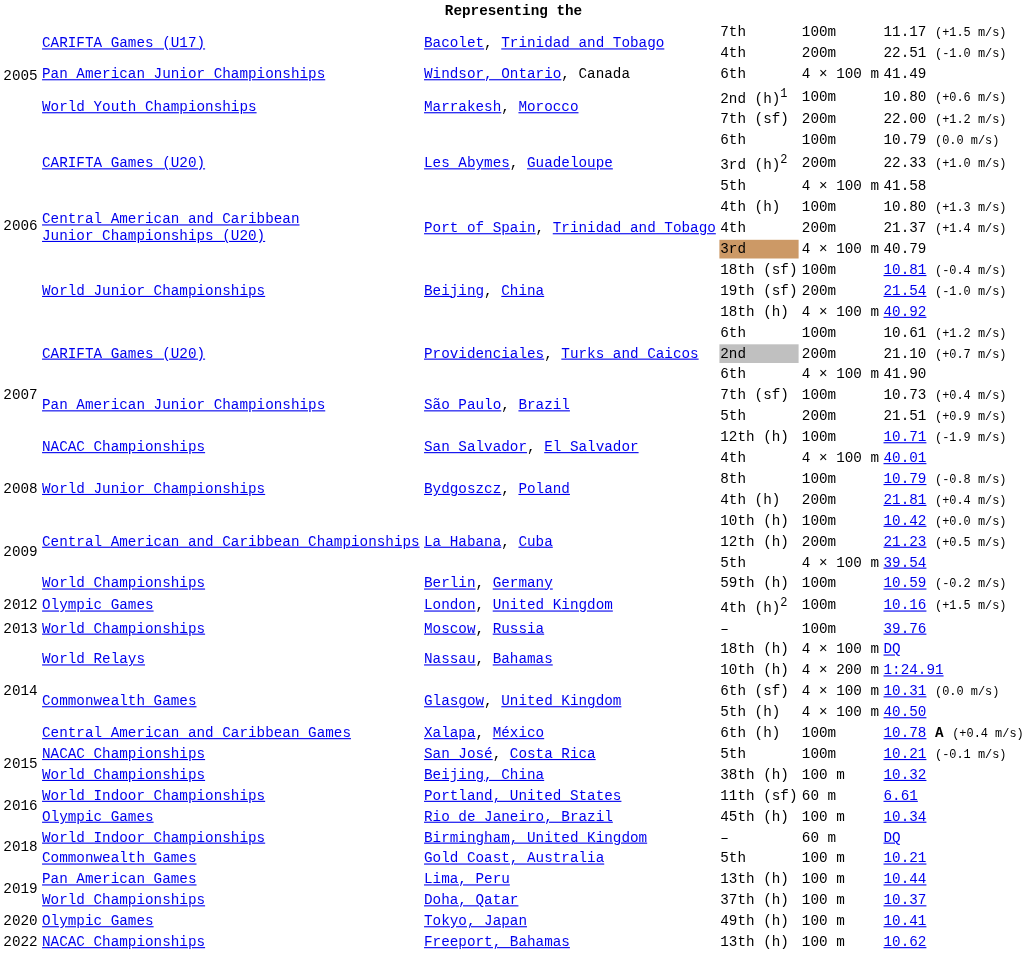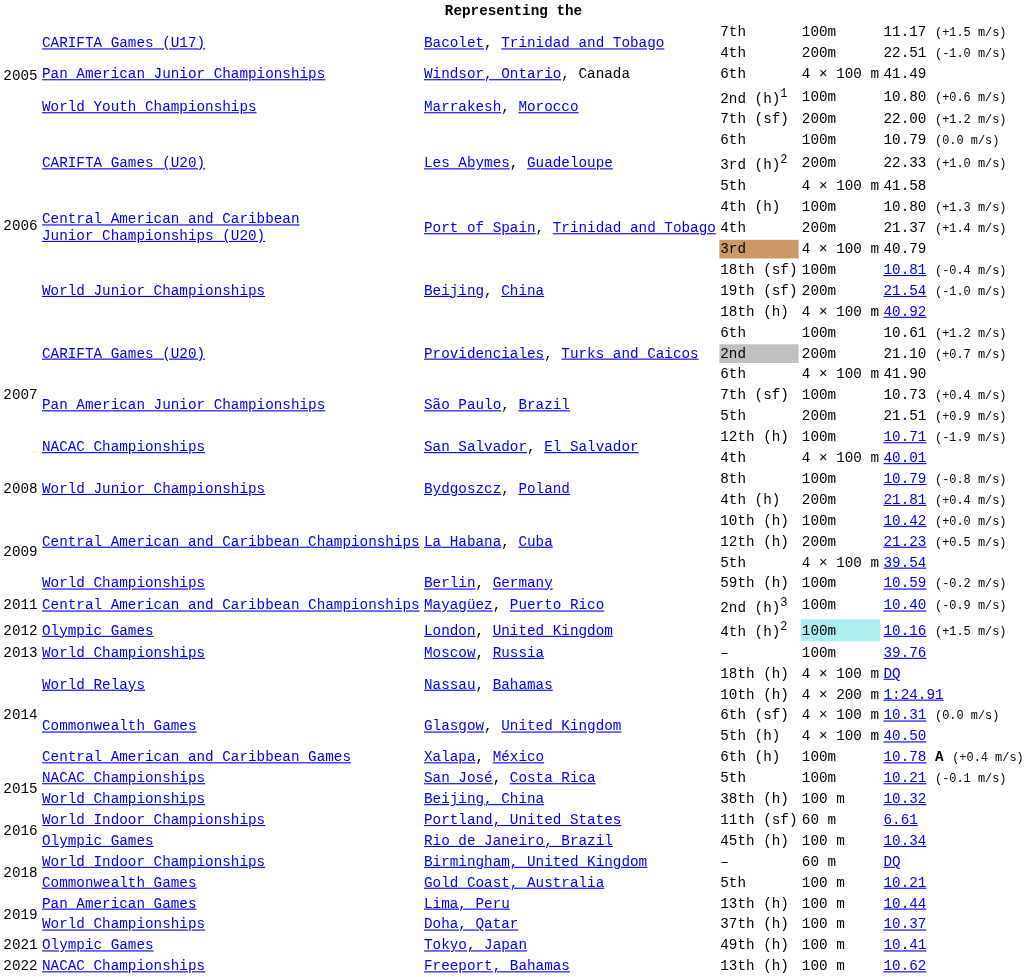 <table>
 <tr>
 <th colspan="6">Representing the </th>
 </tr>
 <tr>
 <td rowspan=5>2005</td>
 <td rowspan=2><a href='#'>CARIFTA Games (U17)</a></td>
 <td rowspan=2><a href='#'>Bacolet</a>, <a href='#'>Trinidad and Tobago</a></td>
 <td>7th</td>
 <td>100m</td>
 <td>11.17 <small>(+1.5 m/s)</small></td>
 </tr>
 <tr>
 <td>4th</td>
 <td>200m</td>
 <td>22.51 <small>(-1.0 m/s)</small></td>
 </tr>
 <tr>
 <td><a href='#'>Pan American Junior Championships</a></td>
 <td><a href='#'>Windsor, Ontario</a>, Canada</td>
 <td>6th</td>
 <td>4 × 100 m</td>
 <td>41.49</td>
 </tr>
 <tr>
 <td rowspan=2><a href='#'>World Youth Championships</a></td>
 <td rowspan=2><a href='#'>Marrakesh</a>, <a href='#'>Morocco</a></td>
 <td>2nd (h)<sup>1</sup></td>
 <td>100m</td>
 <td>10.80 <small>(+0.6 m/s)</small></td>
 </tr>
 <tr>
 <td>7th (sf)</td>
 <td>200m</td>
 <td>22.00 <small>(+1.2 m/s)</small></td>
 </tr>
 <tr>
 <td rowspan=9>2006</td>
 <td rowspan=3><a href='#'>CARIFTA Games (U20)</a></td>
 <td rowspan=3><a href='#'>Les Abymes</a>, <a href='#'>Guadeloupe</a></td>
 <td>6th</td>
 <td>100m</td>
 <td>10.79 <small>(0.0 m/s)</small></td>
 </tr>
 <tr>
 <td>3rd (h)<sup>2</sup></td>
 <td>200m</td>
 <td>22.33 <small>(+1.0 m/s)</small></td>
 </tr>
 <tr>
 <td>5th</td>
 <td>4 × 100 m</td>
 <td>41.58</td>
 </tr>
 <tr>
 <td rowspan=3><a href='#'>Central American and Caribbean<br>Junior Championships (U20)</a></td>
 <td rowspan=3><a href='#'>Port of Spain</a>, <a href='#'>Trinidad and Tobago</a></td>
 <td>4th (h)</td>
 <td>100m</td>
 <td>10.80 <small>(+1.3 m/s)</small></td>
 </tr>
 <tr>
 <td>4th</td>
 <td>200m</td>
 <td>21.37 <small>(+1.4 m/s)</small></td>
 </tr>
 <tr>
 <td bgcolor="cc9966">3rd</td>
 <td>4 × 100 m</td>
 <td>40.79</td>
 </tr>
 <tr>
 <td rowspan=3><a href='#'>World Junior Championships</a></td>
 <td rowspan=3><a href='#'>Beijing</a>, <a href='#'>China</a></td>
 <td>18th (sf)</td>
 <td>100m</td>
 <td><a href='#'>10.81</a> <small>(-0.4 m/s)</small></td>
 </tr>
 <tr>
 <td>19th (sf)</td>
 <td>200m</td>
 <td><a href='#'>21.54</a> <small>(-1.0 m/s)</small></td>
 </tr>
 <tr>
 <td>18th (h)</td>
 <td>4 × 100 m</td>
 <td><a href='#'>40.92</a></td>
 </tr>
 <tr>
 <td rowspan=7>2007</td>
 <td rowspan=3><a href='#'>CARIFTA Games (U20)</a></td>
 <td rowspan=3><a href='#'>Providenciales</a>, <a href='#'>Turks and Caicos</a></td>
 <td>6th</td>
 <td>100m</td>
 <td>10.61 <small>(+1.2 m/s)</small></td>
 </tr>
 <tr>
 <td bgcolor=silver>2nd</td>
 <td>200m</td>
 <td>21.10 <small>(+0.7 m/s)</small></td>
 </tr>
 <tr>
 <td>6th</td>
 <td>4 × 100 m</td>
 <td>41.90</td>
 </tr>
 <tr>
 <td rowspan=2><a href='#'>Pan American Junior Championships</a></td>
 <td rowspan=2><a href='#'>São Paulo</a>, <a href='#'>Brazil</a></td>
 <td>7th (sf)</td>
 <td>100m</td>
 <td>10.73 <small>(+0.4 m/s)</small></td>
 </tr>
 <tr>
 <td>5th</td>
 <td>200m</td>
 <td>21.51 <small>(+0.9 m/s)</small></td>
 </tr>
 <tr>
 <td rowspan=2><a href='#'>NACAC Championships</a></td>
 <td rowspan=2><a href='#'>San Salvador</a>, <a href='#'>El Salvador</a></td>
 <td>12th (h)</td>
 <td>100m</td>
 <td><a href='#'>10.71</a> <small>(-1.9 m/s)</small></td>
 </tr>
 <tr>
 <td>4th</td>
 <td>4 × 100 m</td>
 <td><a href='#'>40.01</a></td>
 </tr>
 <tr>
 <td rowspan=2>2008</td>
 <td rowspan=2><a href='#'>World Junior Championships</a></td>
 <td rowspan=2><a href='#'>Bydgoszcz</a>, <a href='#'>Poland</a></td>
 <td>8th</td>
 <td>100m</td>
 <td><a href='#'>10.79</a> <small>(-0.8 m/s)</small></td>
 </tr>
 <tr>
 <td>4th (h)</td>
 <td>200m</td>
 <td><a href='#'>21.81</a> <small>(+0.4 m/s)</small></td>
 </tr>
 <tr>
 <td rowspan=4>2009</td>
 <td rowspan=3><a href='#'>Central American and Caribbean Championships</a></td>
 <td rowspan=3><a href='#'>La Habana</a>, <a href='#'>Cuba</a></td>
 <td>10th (h)</td>
 <td>100m</td>
 <td><a href='#'>10.42</a> <small>(+0.0 m/s)</small></td>
 </tr>
 <tr>
 <td>12th (h)</td>
 <td>200m</td>
 <td><a href='#'>21.23</a> <small>(+0.5 m/s)</small></td>
 </tr>
 <tr>
 <td>5th</td>
 <td>4 × 100 m</td>
 <td><a href='#'>39.54</a></td>
 </tr>
 <tr>
 <td><a href='#'>World Championships</a></td>
 <td><a href='#'>Berlin</a>, <a href='#'>Germany</a></td>
 <td>59th (h)</td>
 <td>100m</td>
 <td><a href='#'>10.59</a> <small>(-0.2 m/s)</small></td>
 </tr>
 <tr>
+<td>2011</td>
+<td><a href='#'>Central American and Caribbean Championships</a></td>
+<td><a href='#'>Mayagüez</a>, <a href='#'>Puerto Rico</a></td>
+<td>2nd (h)<sup>3</sup></td>
+<td>100m</td>
+<td><a href='#'>10.40</a> <small>(-0.9 m/s)</small></td>
+</tr>
+<tr>
 <td>2012</td>
 <td><a href='#'>Olympic Games</a></td>
 <td><a href='#'>London</a>, <a href='#'>United Kingdom</a></td>
 <td>4th (h)<sup>2</sup></td>
-<td>100m</td>
+<td style="background: paleturquoise;">100m</td>
 <td><a href='#'>10.16</a> <small>(+1.5 m/s)</small></td>
 </tr>
 <tr>
 <td>2013</td>
 <td><a href='#'>World Championships</a></td>
 <td><a href='#'>Moscow</a>, <a href='#'>Russia</a></td>
 <td>–</td>
 <td>100m</td>
 <td><a href='#'>39.76</a></td>
 </tr>
 <tr>
 <td rowspan=5>2014</td>
 <td rowspan=2><a href='#'>World Relays</a></td>
 <td rowspan=2><a href='#'>Nassau</a>, <a href='#'>Bahamas</a></td>
 <td>18th (h)</td>
 <td>4 × 100 m</td>
 <td><a href='#'>DQ</a></td>
 </tr>
 <tr>
 <td>10th (h)</td>
 <td>4 × 200 m</td>
 <td><a href='#'>1:24.91</a></td>
 </tr>
 <tr>
 <td rowspan=2><a href='#'>Commonwealth Games</a></td>
 <td rowspan=2><a href='#'>Glasgow</a>, <a href='#'>United Kingdom</a></td>
 <td>6th (sf)</td>
 <td>4 × 100 m</td>
 <td><a href='#'>10.31</a> <small>(0.0 m/s)</small></td>
 </tr>
 <tr>
 <td>5th (h)</td>
 <td>4 × 100 m</td>
 <td><a href='#'>40.50</a></td>
 </tr>
 <tr>
 <td><a href='#'>Central American and Caribbean Games</a></td>
 <td><a href='#'>Xalapa</a>, <a href='#'>México</a></td>
 <td>6th (h)</td>
 <td>100m</td>
 <td><a href='#'>10.78</a>  <strong>A</strong> <small>(+0.4 m/s)</small></td>
 </tr>
 <tr>
 <td rowspan=2>2015</td>
 <td><a href='#'>NACAC Championships</a></td>
 <td><a href='#'>San José</a>, <a href='#'>Costa Rica</a></td>
 <td>5th</td>
 <td>100m</td>
 <td><a href='#'>10.21</a> <small>(-0.1 m/s)</small></td>
 </tr>
 <tr>
 <td><a href='#'>World Championships</a></td>
 <td><a href='#'>Beijing, China</a></td>
 <td>38th (h)</td>
 <td>100 m</td>
 <td><a href='#'>10.32</a></td>
 </tr>
 <tr>
 <td rowspan=2>2016</td>
 <td><a href='#'>World Indoor Championships</a></td>
 <td><a href='#'>Portland, United States</a></td>
 <td>11th (sf)</td>
 <td>60 m</td>
 <td><a href='#'>6.61</a></td>
 </tr>
 <tr>
 <td><a href='#'>Olympic Games</a></td>
 <td><a href='#'>Rio de Janeiro, Brazil</a></td>
 <td>45th (h)</td>
 <td>100 m</td>
 <td><a href='#'>10.34</a></td>
 </tr>
 <tr>
 <td rowspan=2>2018</td>
 <td><a href='#'>World Indoor Championships</a></td>
 <td><a href='#'>Birmingham, United Kingdom</a></td>
 <td>–</td>
 <td>60 m</td>
 <td><a href='#'>DQ</a></td>
 </tr>
 <tr>
 <td><a href='#'>Commonwealth Games</a></td>
 <td><a href='#'>Gold Coast, Australia</a></td>
 <td>5th</td>
 <td>100 m</td>
 <td><a href='#'>10.21</a></td>
 </tr>
 <tr>
 <td rowspan=2>2019</td>
 <td><a href='#'>Pan American Games</a></td>
 <td><a href='#'>Lima, Peru</a></td>
 <td>13th (h)</td>
 <td>100 m</td>
 <td><a href='#'>10.44</a></td>
 </tr>
 <tr>
 <td><a href='#'>World Championships</a></td>
 <td><a href='#'>Doha, Qatar</a></td>
 <td>37th (h)</td>
 <td>100 m</td>
 <td><a href='#'>10.37</a></td>
 </tr>
 <tr>
-<td>2020</td>
+<td>2021</td>
 <td><a href='#'>Olympic Games</a></td>
 <td><a href='#'>Tokyo, Japan</a></td>
 <td>49th (h)</td>
 <td>100 m</td>
 <td><a href='#'>10.41</a></td>
 </tr>
 <tr>
 <td>2022</td>
 <td><a href='#'>NACAC Championships</a></td>
 <td><a href='#'>Freeport, Bahamas</a></td>
 <td>13th (h)</td>
 <td>100 m</td>
 <td><a href='#'>10.62</a></td>
 </tr>
 </table>
